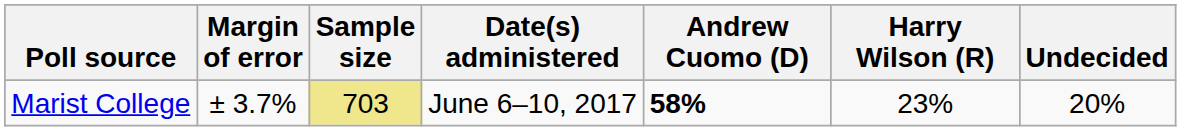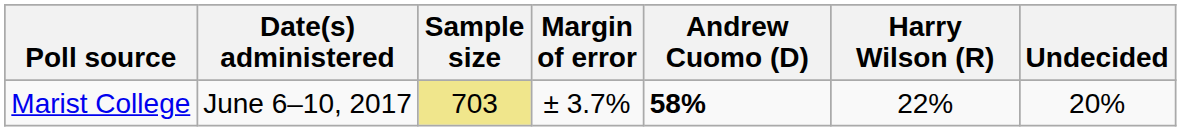 <table class="wikitable">
 <tr valign=bottom>
 <th>Poll source</th>
+<th>Date(s)<br>administered</th>
+<th>Sample<br>size</th>
 <th>Margin<br>of error</th>
-<th>Sample<br>size</th>
-<th>Date(s)<br>administered</th>
 <th style="width:100px;">Andrew<br>Cuomo (D)</th>
 <th style="width:100px;">Harry<br>Wilson (R)</th>
 <th>Undecided</th>
 </tr>
 <tr>
 <td><a href='#'>Marist College</a></td>
+<td align=center>June 6–10, 2017</td>
+<td align=center style="background: khaki;">703</td>
 <td align=center>± 3.7%</td>
-<td align=center style="background: khaki;">703</td>
-<td align=center>June 6–10, 2017</td>
 <td><strong>58%</strong></td>
-<td align=center>23%</td>
+<td align=center>22%</td>
 <td align=center>20%</td>
 </tr>
 </table>
